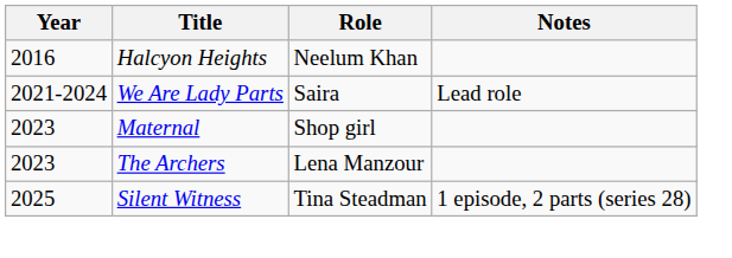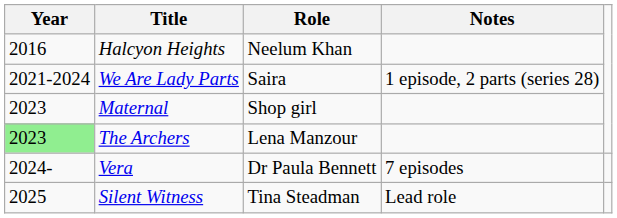 <table class="wikitable sortable">
 <tr>
 <th>Year</th>
 <th>Title</th>
 <th>Role</th>
 <th class="unsortable">Notes</th>
 </tr>
 <tr>
 <td>2016</td>
 <td><em>Halcyon Heights</em></td>
 <td>Neelum Khan</td>
 <td></td>
 </tr>
 <tr>
 <td>2021-2024</td>
 <td><em><a href='#'>We Are Lady Parts</a></em></td>
 <td>Saira</td>
-<td>Lead role</td>
+<td>1 episode, 2 parts (series 28)</td>
 </tr>
 <tr>
 <td>2023</td>
 <td><em><a href='#'>Maternal</a></em></td>
 <td>Shop girl</td>
 <td></td>
 </tr>
 <tr>
-<td>2023</td>
+<td style="background: lightgreen;">2023</td>
 <td><em><a href='#'>The Archers</a></em></td>
 <td>Lena Manzour</td>
+<td></td>
+</tr>
+<tr>
+<td>2024-</td>
+<td><em><a href='#'>Vera</a></em></td>
+<td>Dr Paula Bennett</td>
+<td>7 episodes</td>
 <td></td>
 </tr>
 <tr>
 <td>2025</td>
 <td><em><a href='#'>Silent Witness</a></td>
 <td>Tina Steadman</td>
-<td>1 episode, 2 parts (series 28)</td>
+<td>Lead role</td>
 </tr>
 </table>
